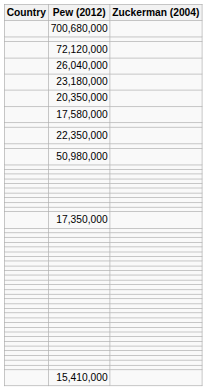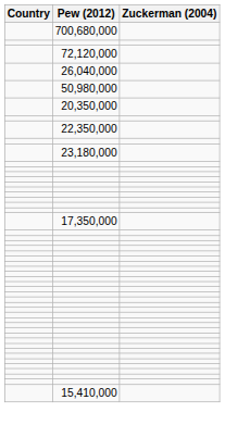 <table class="wikitable sortable" style="text-align:right;">
 <tr>
 <th>Country</th>
 <th>Pew (2012)</th>
 <th>Zuckerman (2004)</th>
 </tr>
 <tr>
 <td align="left"></td>
 <td>700,680,000</td>
 <td></td>
 </tr>
 <tr>
 <td align="left"></td>
 <td></td>
 <td></td>
 </tr>
 <tr>
 <td align="left"></td>
 <td>72,120,000</td>
 <td></td>
 </tr>
 <tr>
 <td align="left"></td>
 <td>26,040,000</td>
 <td></td>
 </tr>
 <tr>
 <td align="left"></td>
-<td>23,180,000</td>
+<td>50,980,000</td>
 <td></td>
 </tr>
 <tr>
 <td align="left"></td>
 <td>20,350,000</td>
-<td></td>
-</tr>
-<tr>
-<td align="left"></td>
-<td>17,580,000</td>
 <td></td>
 </tr>
 <tr>
 <td align="left"></td>
 <td></td>
 <td></td>
 </tr>
 <tr>
 <td align="left"></td>
 <td>22,350,000</td>
 <td></td>
 </tr>
 <tr>
 <td align="left"></td>
 <td></td>
 <td></td>
 </tr>
 <tr>
 <td align="left"></td>
-<td>50,980,000</td>
+<td>23,180,000</td>
 <td></td>
 </tr>
 <tr>
 <td align="left"></td>
 <td></td>
 <td></td>
 </tr>
 <tr>
 <td align="left"></td>
 <td></td>
 <td></td>
 </tr>
 <tr>
 <td align="left"></td>
 <td></td>
 <td></td>
 </tr>
 <tr>
 <td align="left"></td>
 <td></td>
 <td></td>
 </tr>
 <tr>
 <td align="left"></td>
 <td></td>
 <td></td>
 </tr>
 <tr>
 <td align="left"></td>
 <td></td>
 <td></td>
 </tr>
 <tr>
 <td align="left"></td>
 <td></td>
 <td></td>
 </tr>
 <tr>
 <td align="left"></td>
 <td></td>
 <td></td>
 </tr>
 <tr>
 <td align="left"></td>
 <td></td>
 <td></td>
 </tr>
 <tr>
 <td align="left"></td>
 <td></td>
 <td></td>
 </tr>
 <tr>
 <td align="left"></td>
 <td>17,350,000</td>
 <td></td>
 </tr>
 <tr>
 <td align="left"></td>
 <td></td>
 <td></td>
 </tr>
 <tr>
 <td align="left"></td>
 <td></td>
 <td></td>
 </tr>
 <tr>
 <td align="left"></td>
 <td></td>
 <td></td>
 </tr>
 <tr>
 <td align="left"></td>
 <td></td>
 <td></td>
 </tr>
 <tr>
 <td align="left"></td>
 <td></td>
 <td></td>
 </tr>
 <tr>
 <td align="left"></td>
 <td></td>
 <td></td>
 </tr>
 <tr In 2015, >
 <td align="left"></td>
 <td></td>
 <td></td>
 </tr>
 <tr>
 <td align="left"></td>
 <td></td>
 <td></td>
 </tr>
 <tr>
 <td align="left"></td>
 <td></td>
 <td></td>
 </tr>
 <tr>
 <td align="left"></td>
 <td></td>
 <td></td>
 </tr>
 <tr>
 <td align="left"></td>
 <td></td>
 <td></td>
 </tr>
 <tr>
 <td align="left"></td>
 <td></td>
 <td></td>
 </tr>
 <tr>
 <td align="left"></td>
 <td></td>
 <td></td>
 </tr>
 <tr>
 <td align="left"></td>
 <td></td>
 <td></td>
 </tr>
 <tr>
 <td align="left"></td>
 <td></td>
 <td></td>
 </tr>
 <tr>
 <td align="left"></td>
 <td></td>
 <td></td>
 </tr>
 <tr>
 <td align="left"></td>
 <td></td>
 <td></td>
 </tr>
 <tr>
 <td align="left"></td>
 <td></td>
 <td></td>
 </tr>
 <tr>
 <td align="left"></td>
 <td></td>
 <td></td>
 </tr>
 <tr>
 <td align="left"></td>
 <td></td>
 <td></td>
 </tr>
 <tr>
 <td align="left"></td>
 <td></td>
 <td></td>
 </tr>
 <tr>
 <td align="left"></td>
 <td></td>
 <td></td>
 </tr>
 <tr>
 <td align="left"></td>
 <td></td>
 <td></td>
 </tr>
 <tr>
 <td align="left"></td>
 <td></td>
 <td></td>
 </tr>
 <tr>
 <td align="left"></td>
 <td></td>
 <td></td>
 </tr>
 <tr>
 <td align="left"></td>
 <td></td>
 <td></td>
 </tr>
 <tr>
 <td align="left"></td>
 <td></td>
 <td></td>
 </tr>
 <tr>
 <td align="left"></td>
 <td></td>
 <td></td>
 </tr>
 <tr>
 <td align="left"></td>
 <td></td>
 <td></td>
 </tr>
 <tr>
 <td align="left"></td>
 <td></td>
 <td></td>
 </tr>
 <tr>
 <td align="left"></td>
 <td>15,410,000</td>
 <td></td>
 </tr>
 </table>
